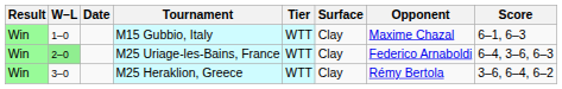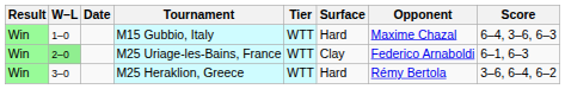 <table class="sortable wikitable">
 <tr>
 <th>Result</th>
 <th class="unsortable">W–L</th>
 <th>Date</th>
 <th>Tournament</th>
 <th>Tier</th>
 <th>Surface</th>
 <th>Opponent</th>
 <th class="unsortable">Score</th>
 </tr>
 <tr>
 <td bgcolor=98fb98>Win</td>
 <td><small>1–0</small></td>
 <td></td>
 <td style="background:#cffcff;">M15 Gubbio, Italy</td>
 <td style="background:#cffcff;">WTT</td>
-<td>Clay</td>
+<td>Hard</td>
 <td> <a href='#'>Maxime Chazal</a></td>
-<td>6–1, 6–3</td>
+<td>6–4, 3–6, 6–3</td>
 </tr>
 <tr>
 <td bgcolor=98fb98>Win</td>
 <td style="background: lightgreen;"><small>2–0</small></td>
 <td></td>
 <td style="background:#cffcff;">M25 Uriage-les-Bains, France</td>
 <td style="background:#cffcff;">WTT</td>
 <td>Clay</td>
 <td> <a href='#'>Federico Arnaboldi</a></td>
-<td>6–4, 3–6, 6–3</td>
+<td>6–1, 6–3</td>
 </tr>
 <tr>
 <td bgcolor=98fb98>Win</td>
 <td><small>3–0</small></td>
 <td></td>
 <td style="background:#cffcff;">M25 Heraklion, Greece</td>
 <td style="background:#cffcff;">WTT</td>
-<td>Clay</td>
+<td>Hard</td>
 <td> <a href='#'>Rémy Bertola</a></td>
 <td>3–6, 6–4, 6–2</td>
 </tr>
 </table>
